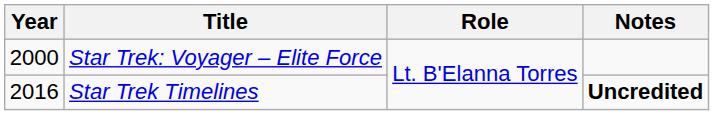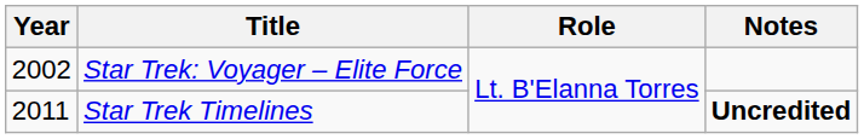 <table class="wikitable sortable">
 <tr>
 <th>Year</th>
 <th>Title</th>
 <th>Role</th>
 <th class="unsortable">Notes</th>
 </tr>
 <tr>
-<td>2000</td>
+<td>2002</td>
 <td><em><a href='#'>Star Trek: Voyager – Elite Force</a></em></td>
 <td rowspan=2><a href='#'>Lt. B'Elanna Torres</a></td>
 <td></td>
 </tr>
 <tr>
-<td>2016</td>
+<td>2011</td>
 <td><em><a href='#'>Star Trek Timelines</a></em></td>
 <td><strong>Uncredited</strong></td>
 </tr>
 </table>
